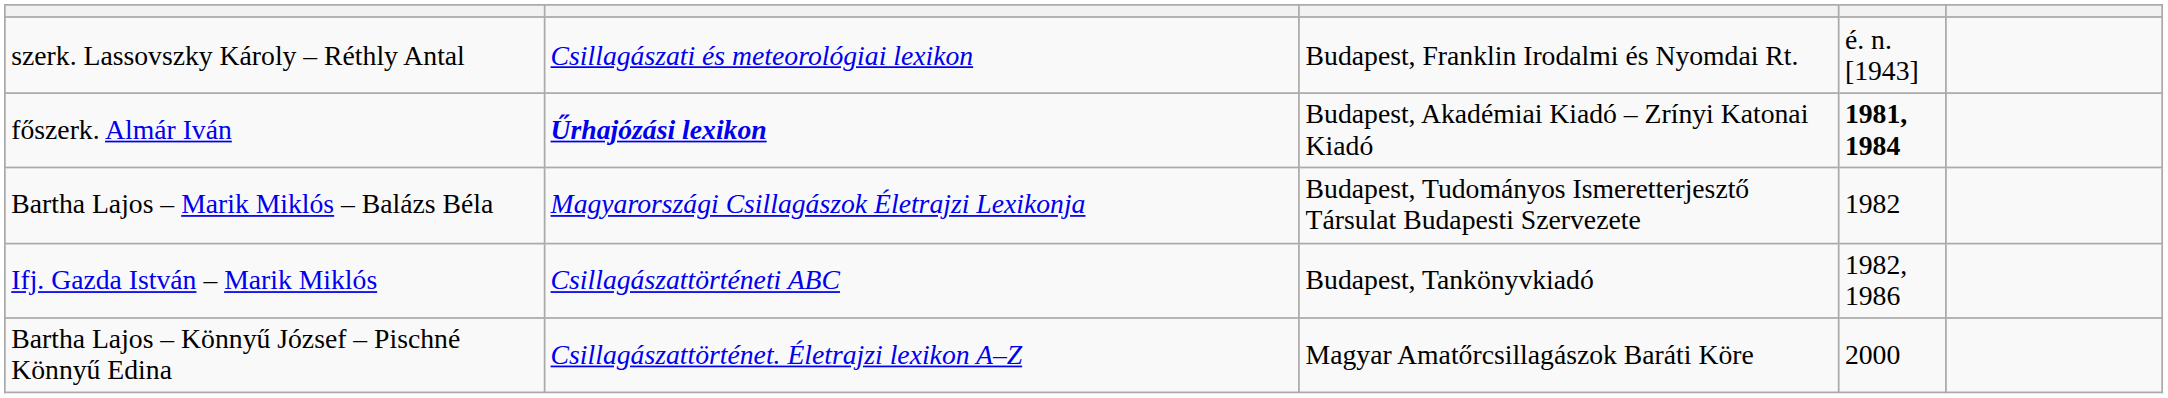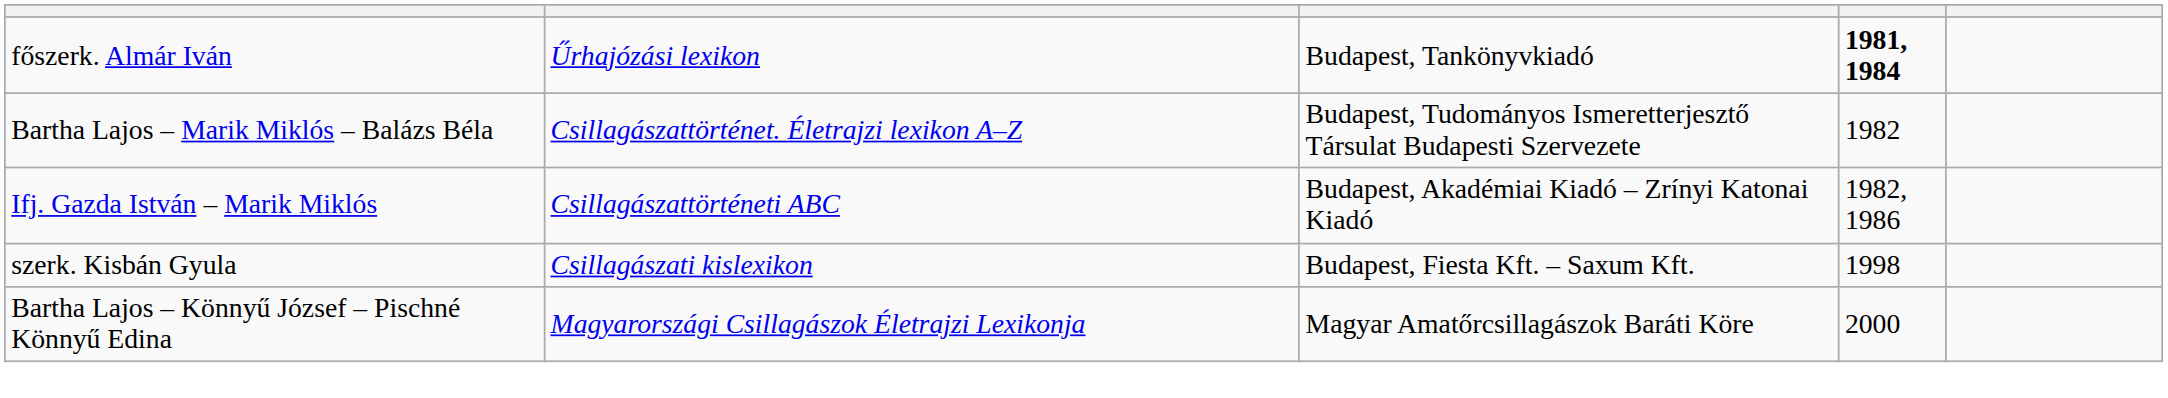 <table class="wikitable sortable">
 <tr>
 <th bgcolor="#DAA520" width="25%"></th>
 <th bgcolor="#DAA520" width="35%"></th>
 <th bgcolor="#DAA520" width="25%"></th>
 <th bgcolor="#DAA520" width="5%"></th>
 <th bgcolor="#DAA520" width="10%"></th>
 </tr>
 <tr>
-<td>szerk. Lassovszky Károly – Réthly Antal</td>
-<td><em><a href='#'>Csillagászati és meteorológiai lexikon</a></em></td>
-<td>Budapest, Franklin Irodalmi és Nyomdai Rt.</td>
-<td>é. n. [1943]</td>
-<td></td>
-</tr>
-<tr>
 <td>főszerk. <a href='#'>Almár Iván</a></td>
-<td><strong><em><a href='#'>Űrhajózási lexikon</a></em></strong></td>
-<td>Budapest, Akadémiai Kiadó – Zrínyi Katonai Kiadó</td>
+<td><em><a href='#'>Űrhajózási lexikon</a></em></td>
+<td>Budapest, Tankönyvkiadó</td>
 <td><strong>1981, 1984</strong></td>
 <td></td>
 </tr>
 <tr>
 <td>Bartha Lajos – <a href='#'>Marik Miklós</a> – Balázs Béla</td>
-<td><em><a href='#'>Magyarországi Csillagászok Életrajzi Lexikonja</a></em></td>
+<td><em><a href='#'>Csillagászattörténet. Életrajzi lexikon A–Z</a></em></td>
 <td>Budapest, Tudományos Ismeretterjesztő Társulat Budapesti Szervezete</td>
 <td>1982</td>
 <td></td>
 </tr>
 <tr>
 <td><a href='#'>Ifj. Gazda István</a> – <a href='#'>Marik Miklós</a></td>
 <td><em><a href='#'>Csillagászattörténeti ABC</a></em></td>
-<td>Budapest, Tankönyvkiadó</td>
+<td>Budapest, Akadémiai Kiadó – Zrínyi Katonai Kiadó</td>
 <td>1982, 1986</td>
 <td></td>
 </tr>
 <tr>
+<td>szerk. Kisbán Gyula</td>
+<td><em><a href='#'>Csillagászati kislexikon</a></em></td>
+<td>Budapest, Fiesta Kft. – Saxum Kft.</td>
+<td>1998</td>
+<td></td>
+</tr>
+<tr>
 <td>Bartha Lajos – Könnyű József – Pischné Könnyű Edina</td>
-<td><em><a href='#'>Csillagászattörténet. Életrajzi lexikon A–Z</a></em></td>
+<td><em><a href='#'>Magyarországi Csillagászok Életrajzi Lexikonja</a></em></td>
 <td>Magyar Amatőrcsillagászok Baráti Köre</td>
 <td>2000</td>
 <td></td>
 </tr>
 </table>
